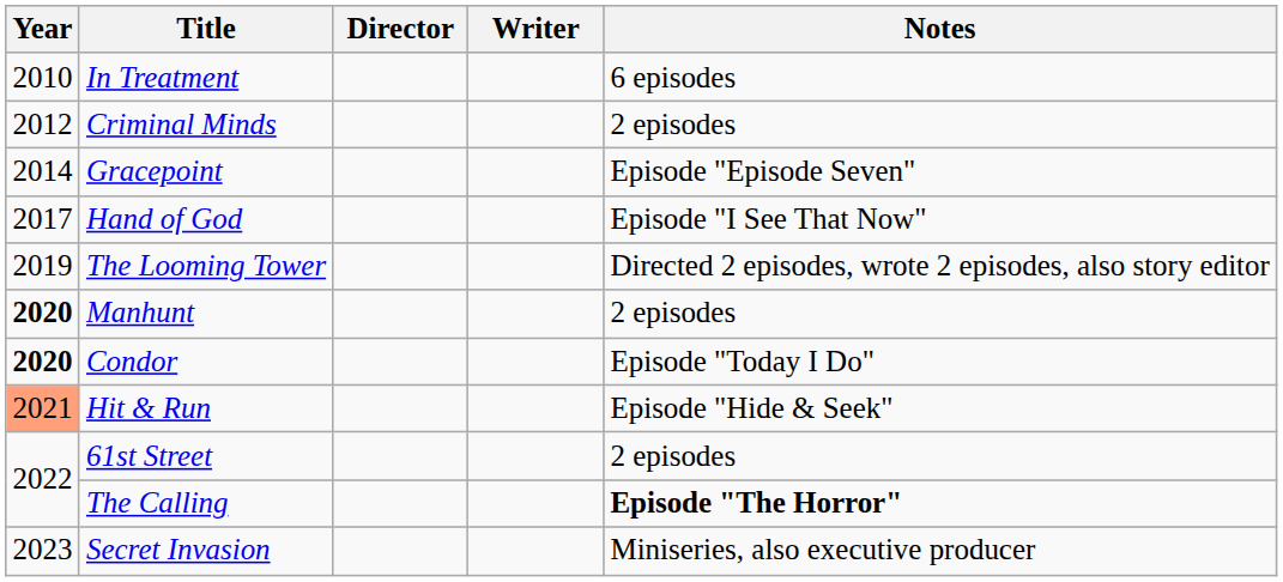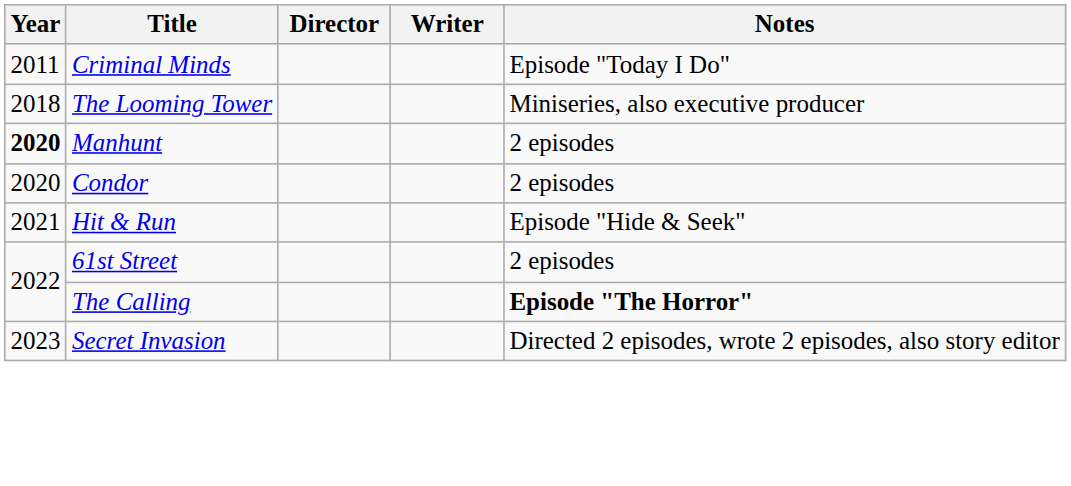 <table class="wikitable">
 <tr>
 <th>Year</th>
 <th>Title</th>
 <th width="65">Director</th>
 <th width="65">Writer</th>
 <th>Notes</th>
 </tr>
 <tr>
-<td>2010</td>
-<td><em><a href='#'>In Treatment</a></em></td>
-<td></td>
-<td></td>
-<td>6 episodes</td>
-</tr>
-<tr>
-<td>2012</td>
+<td>2011</td>
 <td><em><a href='#'>Criminal Minds</a></em></td>
 <td></td>
 <td></td>
-<td>2 episodes</td>
+<td>Episode "Today I Do"</td>
 </tr>
 <tr>
-<td>2014</td>
-<td><em><a href='#'>Gracepoint</a></em></td>
-<td></td>
-<td></td>
-<td>Episode "Episode Seven"</td>
-</tr>
-<tr>
-<td>2017</td>
-<td><em><a href='#'>Hand of God</a></em></td>
-<td></td>
-<td></td>
-<td>Episode "I See That Now"</td>
-</tr>
-<tr>
-<td>2019</td>
+<td>2018</td>
 <td><em><a href='#'>The Looming Tower</a></em></td>
 <td></td>
 <td></td>
-<td>Directed 2 episodes, wrote 2 episodes, also story editor</td>
+<td>Miniseries, also executive producer</td>
 </tr>
 <tr>
 <td><strong>2020</strong></td>
 <td><em><a href='#'>Manhunt</a></em></td>
 <td></td>
 <td></td>
 <td>2 episodes</td>
 </tr>
 <tr>
-<td><strong>2020</strong></td>
+<td>2020</td>
 <td><em><a href='#'>Condor</a></em></td>
 <td></td>
 <td></td>
-<td>Episode "Today I Do"</td>
+<td>2 episodes</td>
 </tr>
 <tr>
-<td style="background: lightsalmon;">2021</td>
+<td>2021</td>
 <td><em><a href='#'>Hit & Run</a></em></td>
 <td></td>
 <td></td>
 <td>Episode "Hide & Seek"</td>
 </tr>
 <tr>
 <td rowspan=2>2022</td>
 <td><em><a href='#'>61st Street</a></em></td>
 <td></td>
 <td></td>
 <td>2 episodes</td>
 </tr>
 <tr>
 <td><em><a href='#'>The Calling</a></em></td>
 <td></td>
 <td></td>
 <td><strong>Episode "The Horror"</strong></td>
 </tr>
 <tr>
 <td>2023</td>
 <td><em><a href='#'>Secret Invasion</a></em></td>
 <td></td>
 <td></td>
-<td>Miniseries, also executive producer</td>
+<td>Directed 2 episodes, wrote 2 episodes, also story editor</td>
 </tr>
 </table>
